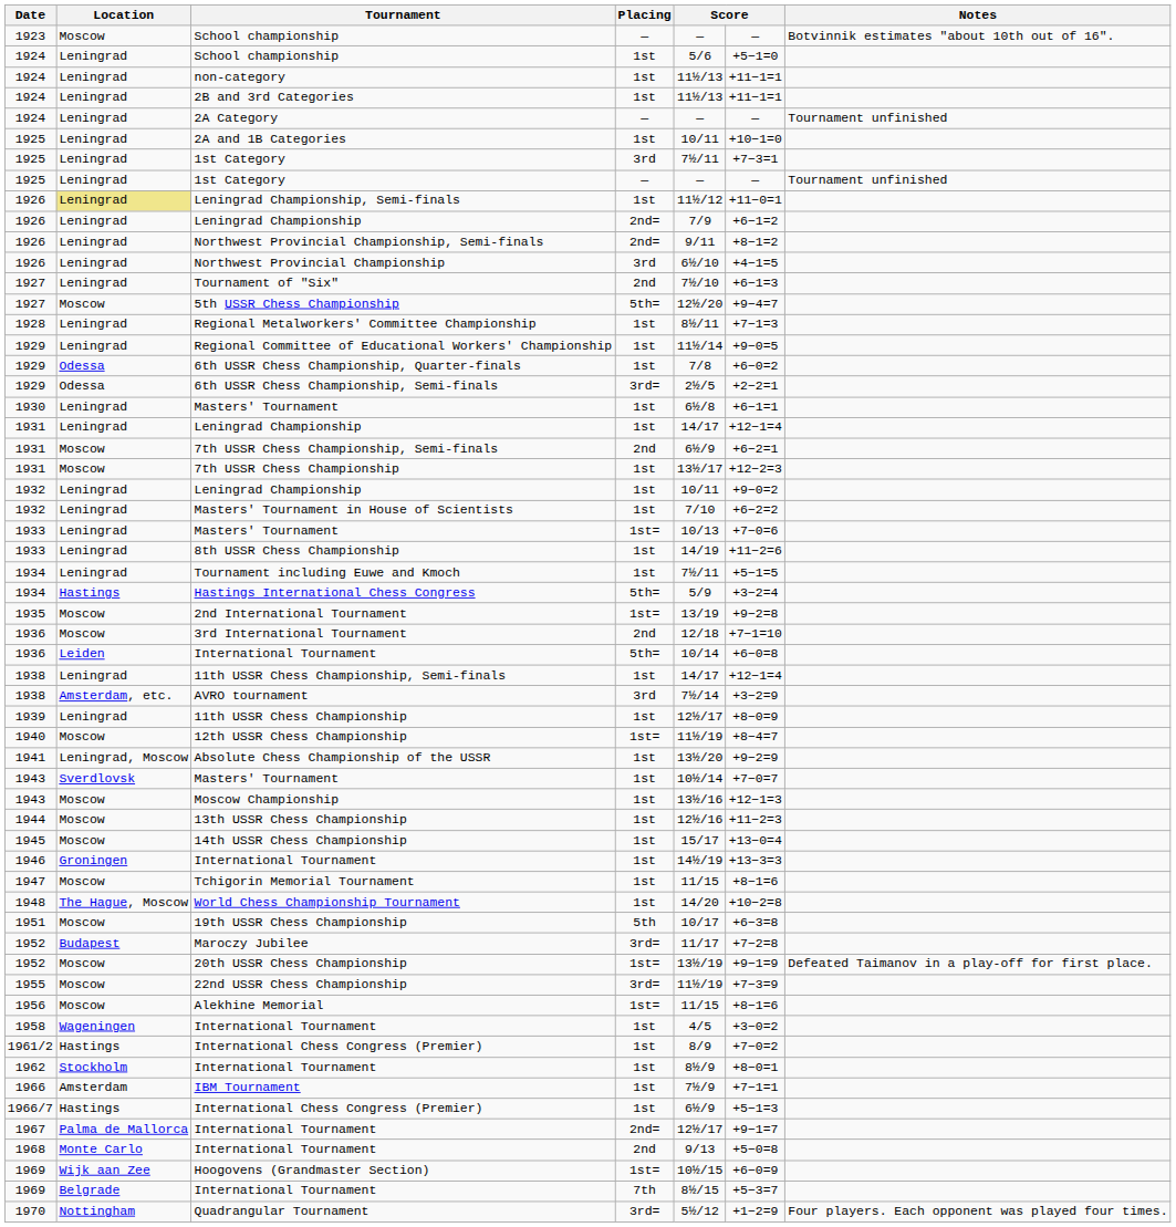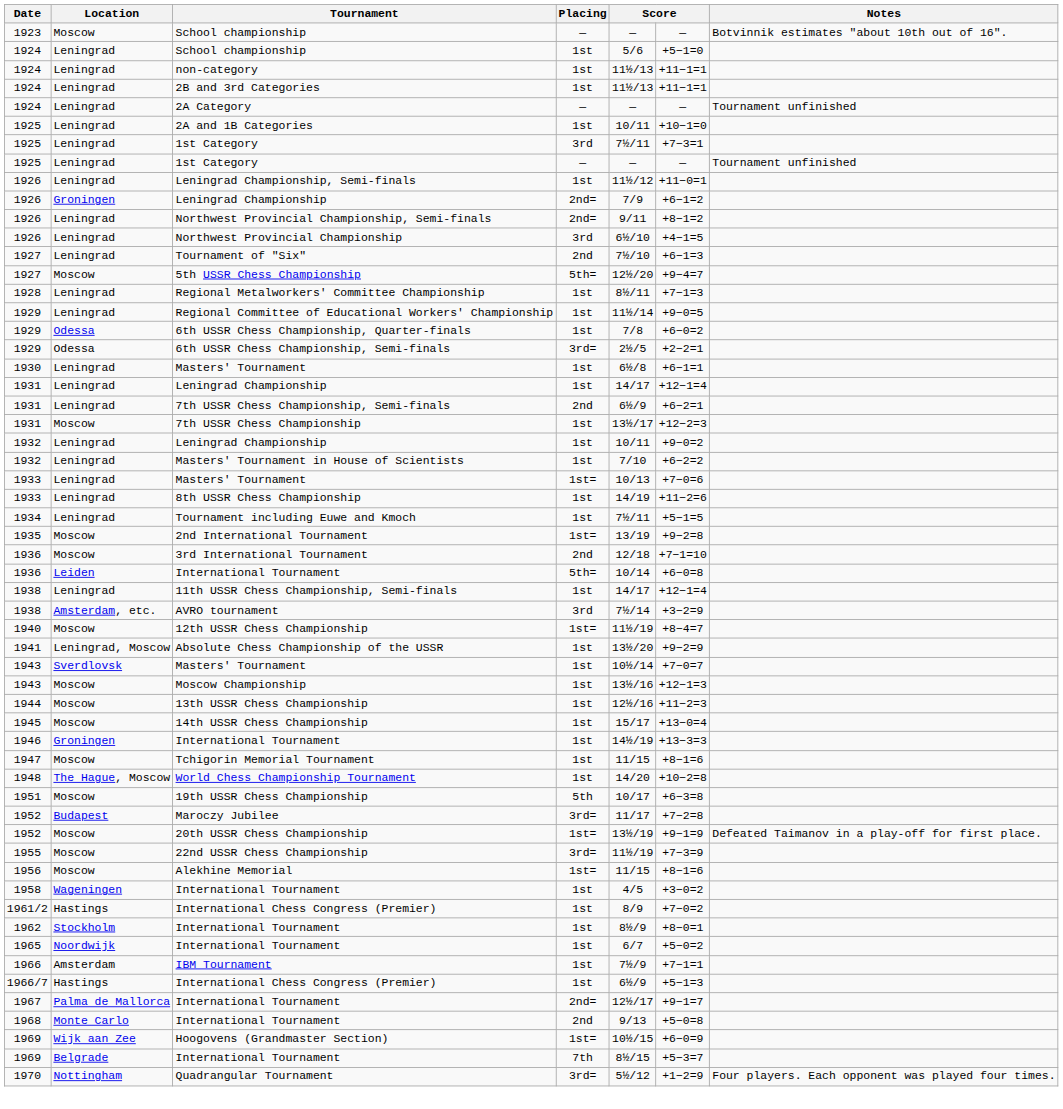 <table class="wikitable sortable" style="text-align:center; margin:1em auto 1em auto;">
 <tr>
 <th>Date</th>
 <th>Location</th>
 <th>Tournament</th>
 <th>Placing</th>
 <th class="unsortable" colspan="2">Score</th>
 <th class="unsortable">Notes</th>
 </tr>
 <tr valign="top">
 <td>1923</td>
 <td align=left>Moscow</td>
 <td align=left>School championship</td>
 <td>—</td>
 <td>—</td>
 <td>—</td>
 <td align=left>Botvinnik estimates "about 10th out of 16".</td>
 </tr>
 <tr valign="top">
 <td>1924</td>
 <td align=left>Leningrad</td>
 <td align=left>School championship</td>
 <td>1st</td>
 <td>5/6</td>
 <td>+5−1=0</td>
 <td> </td>
 </tr>
 <tr valign="top">
 <td>1924</td>
 <td align=left>Leningrad</td>
 <td align=left>non-category</td>
 <td>1st</td>
 <td>11½/13</td>
 <td>+11−1=1</td>
 <td> </td>
 </tr>
 <tr valign="top">
 <td>1924</td>
 <td align=left>Leningrad</td>
 <td align=left>2B and 3rd Categories</td>
 <td>1st</td>
 <td>11½/13</td>
 <td>+11−1=1</td>
 <td> </td>
 </tr>
 <tr valign="top">
 <td>1924</td>
 <td align=left>Leningrad</td>
 <td align=left>2A Category</td>
 <td>—</td>
 <td>—</td>
 <td>—</td>
 <td align=left>Tournament unfinished</td>
 </tr>
 <tr valign="top">
 <td>1925</td>
 <td align=left>Leningrad</td>
 <td align=left>2A and 1B Categories</td>
 <td>1st</td>
 <td>10/11</td>
 <td>+10−1=0</td>
 <td> </td>
 </tr>
 <tr valign="top">
 <td>1925</td>
 <td align=left>Leningrad</td>
 <td align=left>1st Category</td>
 <td>3rd</td>
 <td>7½/11</td>
 <td>+7−3=1</td>
 <td> </td>
 </tr>
 <tr valign="top">
 <td>1925</td>
 <td align=left>Leningrad</td>
 <td align=left>1st Category</td>
 <td>—</td>
 <td>—</td>
 <td>—</td>
 <td align=left>Tournament unfinished</td>
 </tr>
 <tr valign="top">
 <td>1926</td>
-<td align=left style="background: khaki;">Leningrad</td>
+<td align=left>Leningrad</td>
 <td align=left>Leningrad Championship, Semi-finals</td>
 <td>1st</td>
 <td>11½/12</td>
 <td>+11−0=1</td>
 <td> </td>
 </tr>
 <tr valign="top">
 <td>1926</td>
-<td align=left>Leningrad</td>
+<td align=left><a href='#'>Groningen</a></td>
 <td align=left>Leningrad Championship</td>
 <td>2nd=</td>
 <td>7/9</td>
 <td>+6−1=2</td>
 <td> </td>
 </tr>
 <tr valign="top">
 <td>1926</td>
 <td align=left>Leningrad</td>
 <td align=left>Northwest Provincial Championship, Semi-finals</td>
 <td>2nd=</td>
 <td>9/11</td>
 <td>+8−1=2</td>
 <td> </td>
 </tr>
 <tr valign="top">
 <td>1926</td>
 <td align=left>Leningrad</td>
 <td align=left>Northwest Provincial Championship</td>
 <td>3rd</td>
 <td>6½/10</td>
 <td>+4−1=5</td>
 <td> </td>
 </tr>
 <tr valign="top">
 <td>1927</td>
 <td align=left>Leningrad</td>
 <td align=left>Tournament of "Six"</td>
 <td>2nd</td>
 <td>7½/10</td>
 <td>+6−1=3</td>
 <td> </td>
 </tr>
 <tr valign="top">
 <td>1927</td>
 <td align=left>Moscow</td>
 <td align=left>5th <a href='#'>USSR Chess Championship</a></td>
 <td>5th=</td>
 <td>12½/20</td>
 <td>+9−4=7</td>
 <td> </td>
 </tr>
 <tr valign="top">
 <td>1928</td>
 <td align=left>Leningrad</td>
 <td align=left>Regional Metalworkers' Committee Championship</td>
 <td>1st</td>
 <td>8½/11</td>
 <td>+7−1=3</td>
 <td> </td>
 </tr>
 <tr valign="top">
 <td>1929</td>
 <td align=left>Leningrad</td>
 <td align=left>Regional Committee of Educational Workers' Championship</td>
 <td>1st</td>
 <td>11½/14</td>
 <td>+9−0=5</td>
 <td> </td>
 </tr>
 <tr valign="top">
 <td>1929</td>
 <td align=left><a href='#'>Odessa</a></td>
 <td align=left>6th USSR Chess Championship, Quarter-finals</td>
 <td>1st</td>
 <td>7/8</td>
 <td>+6−0=2</td>
 <td> </td>
 </tr>
 <tr valign="top">
 <td>1929</td>
 <td align=left>Odessa</td>
 <td align=left>6th USSR Chess Championship, Semi-finals</td>
 <td>3rd=</td>
 <td>2½/5</td>
 <td>+2−2=1</td>
 <td> </td>
 </tr>
 <tr valign="top">
 <td>1930</td>
 <td align=left>Leningrad</td>
 <td align=left>Masters' Tournament</td>
 <td>1st</td>
 <td>6½/8</td>
 <td>+6−1=1</td>
 <td> </td>
 </tr>
 <tr valign="top">
 <td>1931</td>
 <td align=left>Leningrad</td>
 <td align=left>Leningrad Championship</td>
 <td>1st</td>
 <td>14/17</td>
 <td>+12−1=4</td>
 <td> </td>
 </tr>
 <tr valign="top">
 <td>1931</td>
-<td align=left>Moscow</td>
+<td align=left>Leningrad</td>
 <td align=left>7th USSR Chess Championship, Semi-finals</td>
 <td>2nd</td>
 <td>6½/9</td>
 <td>+6−2=1</td>
 <td> </td>
 </tr>
 <tr valign="top">
 <td>1931</td>
 <td align=left>Moscow</td>
 <td align=left>7th USSR Chess Championship</td>
 <td>1st</td>
 <td>13½/17</td>
 <td>+12−2=3</td>
 <td> </td>
 </tr>
 <tr valign="top">
 <td>1932</td>
 <td align=left>Leningrad</td>
 <td align=left>Leningrad Championship</td>
 <td>1st</td>
 <td>10/11</td>
 <td>+9−0=2</td>
 <td> </td>
 </tr>
 <tr valign="top">
 <td>1932</td>
 <td align=left>Leningrad</td>
 <td align=left>Masters' Tournament in House of Scientists</td>
 <td>1st</td>
 <td>7/10</td>
 <td>+6−2=2</td>
 <td> </td>
 </tr>
 <tr valign="top">
 <td>1933</td>
 <td align=left>Leningrad</td>
 <td align=left>Masters' Tournament</td>
 <td>1st=</td>
 <td>10/13</td>
 <td>+7−0=6</td>
 <td> </td>
 </tr>
 <tr valign="top">
 <td>1933</td>
 <td align=left>Leningrad</td>
 <td align=left>8th USSR Chess Championship</td>
 <td>1st</td>
 <td>14/19</td>
 <td>+11−2=6</td>
 <td> </td>
 </tr>
 <tr valign="top">
 <td>1934</td>
 <td align=left>Leningrad</td>
 <td align=left>Tournament including Euwe and Kmoch</td>
 <td>1st</td>
 <td>7½/11</td>
 <td>+5−1=5</td>
 <td> </td>
 </tr>
 <tr valign="top">
-<td>1934</td>
-<td align=left><a href='#'>Hastings</a></td>
-<td align=left><a href='#'>Hastings International Chess Congress</a></td>
-<td>5th=</td>
-<td>5/9</td>
-<td>+3−2=4</td>
-<td> </td>
-</tr>
-<tr valign="top">
 <td>1935</td>
 <td align=left>Moscow</td>
 <td align=left>2nd International Tournament</td>
 <td>1st=</td>
 <td>13/19</td>
 <td>+9−2=8</td>
 <td> </td>
 </tr>
 <tr valign="top">
 <td>1936</td>
 <td align=left>Moscow</td>
 <td align=left>3rd International Tournament</td>
 <td>2nd</td>
 <td>12/18</td>
 <td>+7−1=10</td>
 <td> </td>
 </tr>
 <tr valign="top">
 <td>1936</td>
 <td align=left><a href='#'>Leiden</a></td>
 <td align=left>International Tournament</td>
 <td>5th=</td>
 <td>10/14</td>
 <td>+6−0=8</td>
 <td> </td>
 </tr>
 <tr valign="top">
 <td>1938</td>
 <td align=left>Leningrad</td>
 <td align=left>11th USSR Chess Championship, Semi-finals</td>
 <td>1st</td>
 <td>14/17</td>
 <td>+12−1=4</td>
 <td> </td>
 </tr>
 <tr valign="top">
 <td>1938</td>
 <td align=left><a href='#'>Amsterdam</a>, etc.</td>
 <td align=left>AVRO tournament</td>
 <td>3rd</td>
 <td>7½/14</td>
 <td>+3−2=9</td>
-<td> </td>
-</tr>
-<tr valign="top">
-<td>1939</td>
-<td align=left>Leningrad</td>
-<td align=left>11th USSR Chess Championship</td>
-<td>1st</td>
-<td>12½/17</td>
-<td>+8−0=9</td>
 <td> </td>
 </tr>
 <tr valign="top">
 <td>1940</td>
 <td align=left>Moscow</td>
 <td align=left>12th USSR Chess Championship</td>
 <td>1st=</td>
 <td>11½/19</td>
 <td>+8−4=7</td>
 <td> </td>
 </tr>
 <tr valign="top">
 <td>1941</td>
 <td align=left>Leningrad, Moscow</td>
 <td align=left>Absolute Chess Championship of the USSR</td>
 <td>1st</td>
 <td>13½/20</td>
 <td>+9−2=9</td>
 <td> </td>
 </tr>
 <tr valign="top">
 <td>1943</td>
 <td align=left><a href='#'>Sverdlovsk</a></td>
 <td align=left>Masters' Tournament</td>
 <td>1st</td>
 <td>10½/14</td>
 <td>+7−0=7</td>
 <td> </td>
 </tr>
 <tr valign="top">
 <td>1943</td>
 <td align=left>Moscow</td>
 <td align=left>Moscow Championship</td>
 <td>1st</td>
 <td>13½/16</td>
 <td>+12−1=3</td>
 <td> </td>
 </tr>
 <tr valign="top">
 <td>1944</td>
 <td align=left>Moscow</td>
 <td align=left>13th USSR Chess Championship</td>
 <td>1st</td>
 <td>12½/16</td>
 <td>+11−2=3</td>
 <td> </td>
 </tr>
 <tr valign="top">
 <td>1945</td>
 <td align=left>Moscow</td>
 <td align=left>14th USSR Chess Championship</td>
 <td>1st</td>
 <td>15/17</td>
 <td>+13−0=4</td>
 <td> </td>
 </tr>
 <tr valign="top">
 <td>1946</td>
 <td align=left><a href='#'>Groningen</a></td>
 <td align=left>International Tournament</td>
 <td>1st</td>
 <td>14½/19</td>
 <td>+13−3=3</td>
 <td> </td>
 </tr>
 <tr valign="top">
 <td>1947</td>
 <td align=left>Moscow</td>
 <td align=left>Tchigorin Memorial Tournament</td>
 <td>1st</td>
 <td>11/15</td>
 <td>+8−1=6</td>
 <td> </td>
 </tr>
 <tr valign="top">
 <td>1948</td>
 <td align=left><a href='#'>The Hague</a>, Moscow</td>
 <td align=left><a href='#'>World Chess Championship Tournament</a></td>
 <td>1st</td>
 <td>14/20</td>
 <td>+10−2=8</td>
 <td> </td>
 </tr>
 <tr valign="top">
 <td>1951</td>
 <td align=left>Moscow</td>
 <td align=left>19th USSR Chess Championship</td>
 <td>5th</td>
 <td>10/17</td>
 <td>+6−3=8</td>
 <td> </td>
 </tr>
 <tr valign="top">
 <td>1952</td>
 <td align=left><a href='#'>Budapest</a></td>
 <td align=left>Maroczy Jubilee</td>
 <td>3rd=</td>
 <td>11/17</td>
 <td>+7−2=8</td>
 <td> </td>
 </tr>
 <tr valign="top">
 <td>1952</td>
 <td align=left>Moscow</td>
 <td align=left>20th USSR Chess Championship</td>
 <td>1st=</td>
 <td>13½/19</td>
 <td>+9−1=9</td>
 <td align=left>Defeated Taimanov in a play-off for first place.</td>
 </tr>
 <tr valign="top">
 <td>1955</td>
 <td align=left>Moscow</td>
 <td align=left>22nd USSR Chess Championship</td>
 <td>3rd=</td>
 <td>11½/19</td>
 <td>+7−3=9</td>
 <td> </td>
 </tr>
 <tr valign="top">
 <td>1956</td>
 <td align=left>Moscow</td>
 <td align=left>Alekhine Memorial</td>
 <td>1st=</td>
 <td>11/15</td>
 <td>+8−1=6</td>
 <td> </td>
 </tr>
 <tr valign="top">
 <td>1958</td>
 <td align=left><a href='#'>Wageningen</a></td>
 <td align=left>International Tournament</td>
 <td>1st</td>
 <td>4/5</td>
 <td>+3−0=2</td>
 <td> </td>
 </tr>
 <tr valign="top">
 <td>1961/2</td>
 <td align=left>Hastings</td>
 <td align=left>International Chess Congress (Premier)</td>
 <td>1st</td>
 <td>8/9</td>
 <td>+7−0=2</td>
 <td> </td>
 </tr>
 <tr valign="top">
 <td>1962</td>
 <td align=left><a href='#'>Stockholm</a></td>
 <td align=left>International Tournament</td>
 <td>1st</td>
 <td>8½/9</td>
 <td>+8−0=1</td>
 <td> </td>
 </tr>
 <tr valign="top">
+<td>1965</td>
+<td align=left><a href='#'>Noordwijk</a></td>
+<td align=left>International Tournament</td>
+<td>1st</td>
+<td>6/7</td>
+<td>+5−0=2</td>
+<td> </td>
+</tr>
+<tr valign="top">
 <td>1966</td>
 <td align=left>Amsterdam</td>
 <td align=left><a href='#'>IBM Tournament</a></td>
 <td>1st</td>
 <td>7½/9</td>
 <td>+7−1=1</td>
 <td> </td>
 </tr>
 <tr valign="top">
 <td>1966/7</td>
 <td align=left>Hastings</td>
 <td align=left>International Chess Congress (Premier)</td>
 <td>1st</td>
 <td>6½/9</td>
 <td>+5−1=3</td>
 <td> </td>
 </tr>
 <tr valign="top">
 <td>1967</td>
 <td align=left><a href='#'>Palma de Mallorca</a></td>
 <td align=left>International Tournament</td>
 <td>2nd=</td>
 <td>12½/17</td>
 <td>+9−1=7</td>
 <td> </td>
 </tr>
 <tr valign="top">
 <td>1968</td>
 <td align=left><a href='#'>Monte Carlo</a></td>
 <td align=left>International Tournament</td>
 <td>2nd</td>
 <td>9/13</td>
 <td>+5−0=8</td>
 <td> </td>
 </tr>
 <tr valign="top">
 <td>1969</td>
 <td align=left><a href='#'>Wijk aan Zee</a></td>
 <td align=left>Hoogovens (Grandmaster Section)</td>
 <td>1st=</td>
 <td>10½/15</td>
 <td>+6−0=9</td>
 <td> </td>
 </tr>
 <tr valign="top">
 <td>1969</td>
 <td align=left><a href='#'>Belgrade</a></td>
 <td align=left>International Tournament</td>
 <td>7th</td>
 <td>8½/15</td>
 <td>+5−3=7</td>
 <td> </td>
 </tr>
 <tr valign="top">
 <td>1970</td>
 <td align=left><a href='#'>Nottingham</a></td>
 <td align=left>Quadrangular Tournament</td>
 <td>3rd=</td>
 <td>5½/12</td>
 <td>+1−2=9</td>
 <td align=left>Four players. Each opponent was played four times.</td>
 </tr>
 </table>
